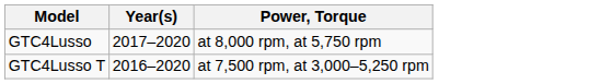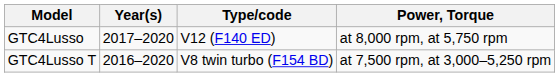 <table class="wikitable sortable collapsible">
 <tr>
 <th>Model</th>
 <th>Year(s)</th>
+<th>Type/code</th>
 <th>Power, Torque</th>
 </tr>
 <tr>
 <td>GTC4Lusso</td>
 <td>2017–2020</td>
+<td> V12 (<a href='#'>F140 ED</a>)</td>
 <td> at 8,000 rpm,  at 5,750 rpm</td>
 </tr>
 <tr>
 <td>GTC4Lusso T</td>
 <td>2016–2020</td>
+<td> V8 twin turbo (<a href='#'>F154 BD</a>)</td>
 <td> at 7,500 rpm,  at 3,000–5,250 rpm</td>
 </tr>
 </table>
